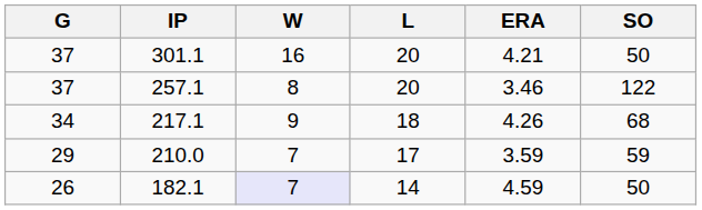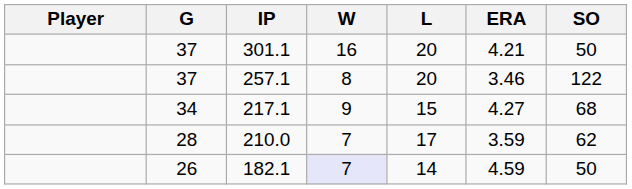 <table class="wikitable sortable">
 <tr>
+<th bgcolor="#DDDDFF" width="16%">Player</th>
 <th bgcolor="#DDDDFF" width="9%">G</th>
 <th bgcolor="#DDDDFF" width="9%">IP</th>
 <th bgcolor="#DDDDFF" width="9%">W</th>
 <th bgcolor="#DDDDFF" width="9%">L</th>
 <th bgcolor="#DDDDFF" width="9%">ERA</th>
 <th bgcolor="#DDDDFF" width="9%">SO</th>
 </tr>
 <tr align="center">
+<td></td>
 <td>37</td>
 <td>301.1</td>
 <td>16</td>
 <td>20</td>
 <td>4.21</td>
 <td>50</td>
 </tr>
 <tr align="center">
+<td></td>
 <td>37</td>
 <td>257.1</td>
 <td>8</td>
 <td>20</td>
 <td>3.46</td>
 <td>122</td>
 </tr>
 <tr align="center">
+<td></td>
 <td>34</td>
 <td>217.1</td>
 <td>9</td>
-<td>18</td>
-<td>4.26</td>
+<td>15</td>
+<td>4.27</td>
 <td>68</td>
 </tr>
 <tr align="center">
-<td>29</td>
+<td></td>
+<td>28</td>
 <td>210.0</td>
 <td>7</td>
 <td>17</td>
 <td>3.59</td>
-<td>59</td>
+<td>62</td>
 </tr>
 <tr align="center">
+<td></td>
 <td>26</td>
 <td>182.1</td>
 <td style="background: lavender;">7</td>
 <td>14</td>
 <td>4.59</td>
 <td>50</td>
 </tr>
 </table>
